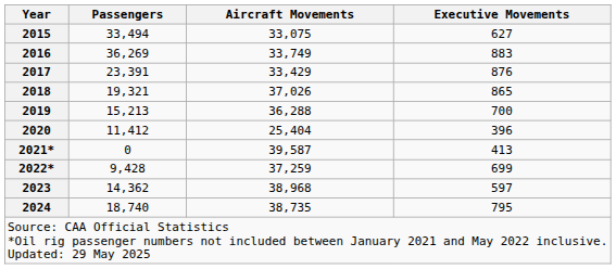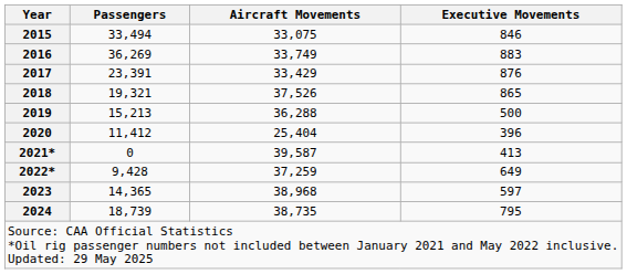 <table class="wikitable sortable" style="text-align:center">
 <tr>
 <th>Year</th>
 <th>Passengers</th>
 <th>Aircraft Movements</th>
 <th>Executive Movements</th>
 </tr>
 <tr>
 <th>2015</th>
 <td>33,494</td>
 <td>33,075</td>
-<td>627</td>
+<td>846</td>
 </tr>
 <tr>
 <th>2016</th>
 <td>36,269</td>
 <td>33,749</td>
 <td>883</td>
 </tr>
 <tr>
 <th>2017</th>
 <td>23,391</td>
 <td>33,429</td>
 <td>876</td>
 </tr>
 <tr>
 <th>2018</th>
 <td>19,321</td>
-<td>37,026</td>
+<td>37,526</td>
 <td>865</td>
 </tr>
 <tr>
 <th>2019</th>
 <td>15,213</td>
 <td>36,288</td>
-<td>700</td>
+<td>500</td>
 </tr>
 <tr>
 <th>2020</th>
 <td>11,412</td>
 <td>25,404</td>
 <td>396</td>
 </tr>
 <tr>
 <th>2021*</th>
 <td>0</td>
 <td>39,587</td>
 <td>413</td>
 </tr>
 <tr>
 <th>2022*</th>
 <td>9,428</td>
 <td>37,259</td>
-<td>699</td>
+<td>649</td>
 </tr>
 <tr>
 <th>2023</th>
-<td>14,362</td>
+<td>14,365</td>
 <td>38,968</td>
 <td>597</td>
 </tr>
 <tr>
 <th>2024</th>
-<td>18,740</td>
+<td>18,739</td>
 <td>38,735</td>
 <td>795</td>
 </tr>
 <tr class="sortbottom">
 <td colspan="5" style="text-align:left;">Source: CAA Official Statistics <br> *Oil rig passenger numbers not included between January 2021 and May 2022 inclusive.  <br> Updated: 29 May 2025 </td>
 </tr>
 </table>
